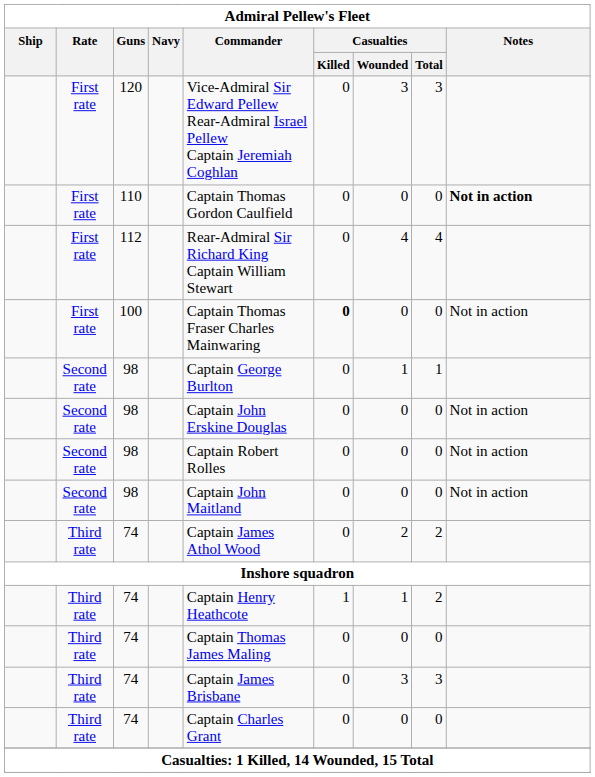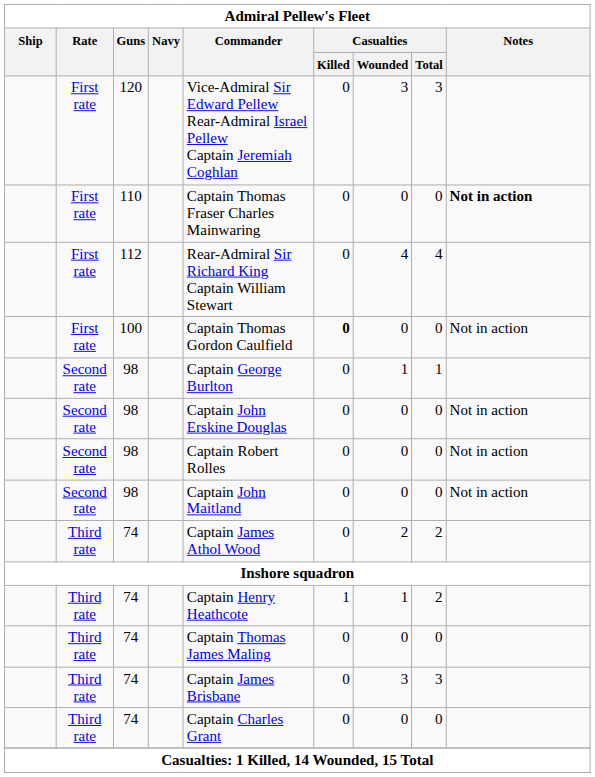 <table class="wikitable" width=100%>
 <tr valign="top">
 <th colspan="11" style="background: white">Admiral Pellew's Fleet</th>
 </tr>
 <tr valign="top"|- valign="top">
 <th width=10%; align= center rowspan=2><small> Ship </small></th>
 <th width=10%; align= center rowspan=2><small> Rate </small></th>
 <th width=5%; align= center rowspan=2><small> Guns </small></th>
 <th width=5%; align= center rowspan=2><small> Navy </small></th>
 <th width=25%; align= center rowspan=2><small> Commander </small></th>
 <th width=15%; align= center colspan=3><small>Casualties</small></th>
 <th width=30%; align= center rowspan=2><small>Notes</small></th>
 </tr>
 <tr valign="top">
 <th width=5%; align= center><small> Killed </small></th>
 <th width=5%; align= center><small> Wounded </small></th>
 <th width=5%; align= center><small> Total</small></th>
 </tr>
 <tr valign="top">
 <td align = left></td>
 <td align = center><a href='#'>First rate</a></td>
 <td align = center>120</td>
 <td align = center></td>
 <td align = left>Vice-Admiral <a href='#'>Sir Edward Pellew</a><br>Rear-Admiral <a href='#'>Israel Pellew</a><br>Captain <a href='#'>Jeremiah Coghlan</a></td>
 <td align = right>0</td>
 <td align = right>3</td>
 <td align = right>3</td>
 <td align = left></td>
 </tr>
 <tr valign="top">
 <td align = left></td>
 <td align = center><a href='#'>First rate</a></td>
 <td align = center>110</td>
 <td align = center></td>
-<td align = left>Captain Thomas Gordon Caulfield</td>
+<td align = left>Captain Thomas Fraser Charles Mainwaring</td>
 <td align = right>0</td>
 <td align = right>0</td>
 <td align = right>0</td>
 <td align = left><strong>Not in action</strong></td>
 </tr>
 <tr valign="top">
 <td align = left></td>
 <td align = center><a href='#'>First rate</a></td>
 <td align = center>112</td>
 <td align = center></td>
 <td align = left>Rear-Admiral <a href='#'>Sir Richard King</a><br>Captain William Stewart</td>
 <td align = right>0</td>
 <td align = right>4</td>
 <td align = right>4</td>
 <td align = left></td>
 </tr>
 <tr valign="top">
 <td align = left></td>
 <td align = center><a href='#'>First rate</a></td>
 <td align = center>100</td>
 <td align = center></td>
-<td align = left>Captain Thomas Fraser Charles Mainwaring</td>
+<td align = left>Captain Thomas Gordon Caulfield</td>
 <td align = right><strong>0</strong></td>
 <td align = right>0</td>
 <td align = right>0</td>
 <td align = left>Not in action</td>
 </tr>
 <tr valign="top">
 <td align = left></td>
 <td align = center><a href='#'>Second rate</a></td>
 <td align = center>98</td>
 <td align = center></td>
 <td align = left>Captain <a href='#'>George Burlton</a></td>
 <td align = right>0</td>
 <td align = right>1</td>
 <td align = right>1</td>
 <td align = left></td>
 </tr>
 <tr valign="top">
 <td align = left></td>
 <td align = center><a href='#'>Second rate</a></td>
 <td align = center>98</td>
 <td align = center></td>
 <td align = left>Captain <a href='#'>John Erskine Douglas</a></td>
 <td align = right>0</td>
 <td align = right>0</td>
 <td align = right>0</td>
 <td align = left>Not in action</td>
 </tr>
 <tr valign="top">
 <td align = left></td>
 <td align = center><a href='#'>Second rate</a></td>
 <td align = center>98</td>
 <td align = center></td>
 <td align = left>Captain Robert Rolles</td>
 <td align = right>0</td>
 <td align = right>0</td>
 <td align = right>0</td>
 <td align = left>Not in action</td>
 </tr>
 <tr valign="top">
 <td align = left></td>
 <td align = center><a href='#'>Second rate</a></td>
 <td align = center>98</td>
 <td align = center></td>
 <td align = left>Captain <a href='#'>John Maitland</a></td>
 <td align = right>0</td>
 <td align = right>0</td>
 <td align = right>0</td>
 <td align = left>Not in action</td>
 </tr>
 <tr valign="top">
 <td align = left></td>
 <td align = center><a href='#'>Third rate</a></td>
 <td align = center>74</td>
 <td align = center></td>
 <td align = left>Captain <a href='#'>James Athol Wood</a></td>
 <td align = right>0</td>
 <td align = right>2</td>
 <td align = right>2</td>
 <td align = left></td>
 </tr>
 <tr valign="top">
 <th colspan="11" style="background: white">Inshore squadron</th>
 </tr>
 <tr valign="top">
 <td align = left></td>
 <td align = center><a href='#'>Third rate</a></td>
 <td align = center>74</td>
 <td align = center></td>
 <td align = left>Captain <a href='#'>Henry Heathcote</a></td>
 <td align = right>1</td>
 <td align = right>1</td>
 <td align = right>2</td>
 <td align = left></td>
 </tr>
 <tr valign="top">
 <td align = left></td>
 <td align = center><a href='#'>Third rate</a></td>
 <td align = center>74</td>
 <td align = center></td>
 <td align = left>Captain <a href='#'>Thomas James Maling</a></td>
 <td align = right>0</td>
 <td align = right>0</td>
 <td align = right>0</td>
 <td align = left></td>
 </tr>
 <tr valign="top">
 <td align = left></td>
 <td align = center><a href='#'>Third rate</a></td>
 <td align = center>74</td>
 <td align = center></td>
 <td align = left>Captain <a href='#'>James Brisbane</a></td>
 <td align = right>0</td>
 <td align = right>3</td>
 <td align = right>3</td>
 <td align = left></td>
 </tr>
 <tr valign="top">
 <td align = left></td>
 <td align = center><a href='#'>Third rate</a></td>
 <td align = center>74</td>
 <td align = center></td>
 <td align = left>Captain <a href='#'>Charles Grant</a></td>
 <td align = right>0</td>
 <td align = right>0</td>
 <td align = right>0</td>
 <td align = left></td>
 </tr>
 <tr>
 </tr>
 <tr valign="top">
 <th colspan="11" style="background: white">Casualties: 1 Killed, 14 Wounded, 15 Total</th>
 </tr>
 <tr valign="top">
 </tr>
 <tr>
 </tr>
 </table>
